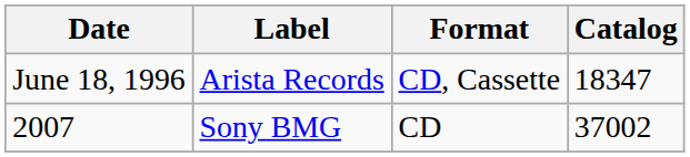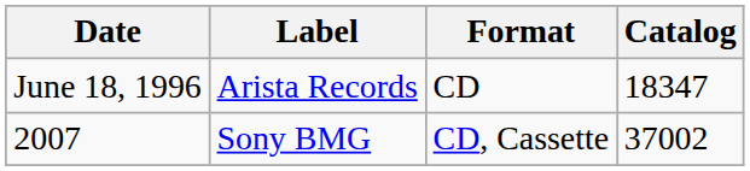 <table class="wikitable">
 <tr>
 <th>Date</th>
 <th>Label</th>
 <th>Format</th>
 <th>Catalog</th>
 </tr>
 <tr>
 <td>June 18, 1996</td>
 <td><a href='#'>Arista Records</a></td>
-<td><a href='#'>CD</a>, Cassette</td>
+<td>CD</td>
 <td>18347</td>
 </tr>
 <tr>
 <td>2007</td>
 <td><a href='#'>Sony BMG</a></td>
-<td>CD</td>
+<td><a href='#'>CD</a>, Cassette</td>
 <td>37002</td>
 </tr>
 </table>
